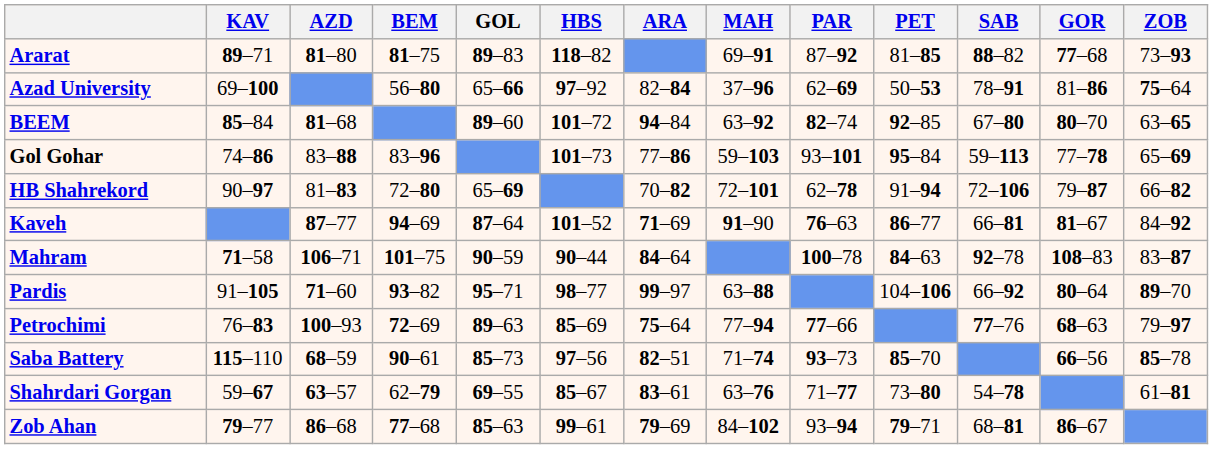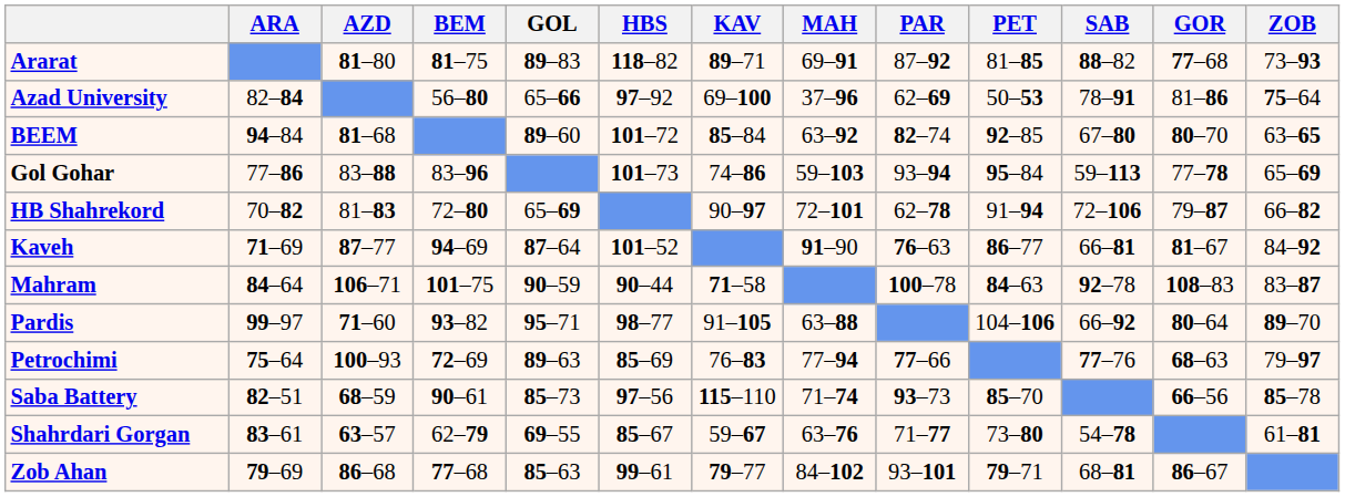 <table cellspacing="0" cellpadding="3" style="background-color: #fff5ee; font-size: 90%; text-align: center" class="wikitable">
 <tr>
 <th width=135></th>
-<th width=52><a href='#'>KAV</a></th>
+<th width=52><a href='#'>ARA</a></th>
 <th width=52><a href='#'>AZD</a></th>
 <th width=52><a href='#'>BEM</a></th>
 <th width=52>GOL</th>
 <th width=52><a href='#'>HBS</a></th>
-<th width=52><a href='#'>ARA</a></th>
+<th width=52><a href='#'>KAV</a></th>
 <th width=52><a href='#'>MAH</a></th>
 <th width=52><a href='#'>PAR</a></th>
 <th width=52><a href='#'>PET</a></th>
 <th width=52><a href='#'>SAB</a></th>
 <th width=52><a href='#'>GOR</a></th>
 <th width=52><a href='#'>ZOB</a></th>
 </tr>
 <tr>
 <td align=left><strong><a href='#'>Ararat</a></strong></td>
-<td><strong>89</strong>–71</td>
+<td bgcolor="#6495ed"></td>
 <td><strong>81</strong>–80</td>
 <td><strong>81</strong>–75</td>
 <td><strong>89</strong>–83</td>
 <td><strong>118</strong>–82</td>
-<td bgcolor="#6495ed"></td>
+<td><strong>89</strong>–71</td>
 <td>69–<strong>91</strong></td>
 <td>87–<strong>92</strong></td>
 <td>81–<strong>85</strong></td>
 <td><strong>88</strong>–82</td>
 <td><strong>77</strong>–68</td>
 <td>73–<strong>93</strong></td>
 </tr>
 <tr>
 <td align=left><strong><a href='#'>Azad University</a></strong></td>
-<td>69–<strong>100</strong></td>
+<td>82–<strong>84</strong></td>
 <td bgcolor="#6495ed"></td>
 <td>56–<strong>80</strong></td>
 <td>65–<strong>66</strong></td>
 <td><strong>97</strong>–92</td>
-<td>82–<strong>84</strong></td>
+<td>69–<strong>100</strong></td>
 <td>37–<strong>96</strong></td>
 <td>62–<strong>69</strong></td>
 <td>50–<strong>53</strong></td>
 <td>78–<strong>91</strong></td>
 <td>81–<strong>86</strong></td>
 <td><strong>75</strong>–64</td>
 </tr>
 <tr>
 <td align=left><strong><a href='#'>BEEM</a></strong></td>
-<td><strong>85</strong>–84</td>
+<td><strong>94</strong>–84</td>
 <td><strong>81</strong>–68</td>
 <td bgcolor="#6495ed"></td>
 <td><strong>89</strong>–60</td>
 <td><strong>101</strong>–72</td>
-<td><strong>94</strong>–84</td>
+<td><strong>85</strong>–84</td>
 <td>63–<strong>92</strong></td>
 <td><strong>82</strong>–74</td>
 <td><strong>92</strong>–85</td>
 <td>67–<strong>80</strong></td>
 <td><strong>80</strong>–70</td>
 <td>63–<strong>65</strong></td>
 </tr>
 <tr>
 <td align=left><strong>Gol Gohar</strong></td>
-<td>74–<strong>86</strong></td>
+<td>77–<strong>86</strong></td>
 <td>83–<strong>88</strong></td>
 <td>83–<strong>96</strong></td>
 <td bgcolor="#6495ed"></td>
 <td><strong>101</strong>–73</td>
-<td>77–<strong>86</strong></td>
+<td>74–<strong>86</strong></td>
 <td>59–<strong>103</strong></td>
-<td>93–<strong>101</strong></td>
+<td>93–<strong>94</strong></td>
 <td><strong>95</strong>–84</td>
 <td>59–<strong>113</strong></td>
 <td>77–<strong>78</strong></td>
 <td>65–<strong>69</strong></td>
 </tr>
 <tr>
 <td align=left><strong><a href='#'>HB Shahrekord</a></strong></td>
-<td>90–<strong>97</strong></td>
+<td>70–<strong>82</strong></td>
 <td>81–<strong>83</strong></td>
 <td>72–<strong>80</strong></td>
 <td>65–<strong>69</strong></td>
 <td bgcolor="#6495ed"></td>
-<td>70–<strong>82</strong></td>
+<td>90–<strong>97</strong></td>
 <td>72–<strong>101</strong></td>
 <td>62–<strong>78</strong></td>
 <td>91–<strong>94</strong></td>
 <td>72–<strong>106</strong></td>
 <td>79–<strong>87</strong></td>
 <td>66–<strong>82</strong></td>
 </tr>
 <tr>
 <td align=left><strong><a href='#'>Kaveh</a></strong></td>
-<td bgcolor="#6495ed"></td>
+<td><strong>71</strong>–69</td>
 <td><strong>87</strong>–77</td>
 <td><strong>94</strong>–69</td>
 <td><strong>87</strong>–64</td>
 <td><strong>101</strong>–52</td>
-<td><strong>71</strong>–69</td>
+<td bgcolor="#6495ed"></td>
 <td><strong>91</strong>–90</td>
 <td><strong>76</strong>–63</td>
 <td><strong>86</strong>–77</td>
 <td>66–<strong>81</strong></td>
 <td><strong>81</strong>–67</td>
 <td>84–<strong>92</strong></td>
 </tr>
 <tr>
 <td align=left><strong><a href='#'>Mahram</a></strong></td>
-<td><strong>71</strong>–58</td>
+<td><strong>84</strong>–64</td>
 <td><strong>106</strong>–71</td>
 <td><strong>101</strong>–75</td>
 <td><strong>90</strong>–59</td>
 <td><strong>90</strong>–44</td>
-<td><strong>84</strong>–64</td>
+<td><strong>71</strong>–58</td>
 <td bgcolor="#6495ed"></td>
 <td><strong>100</strong>–78</td>
 <td><strong>84</strong>–63</td>
 <td><strong>92</strong>–78</td>
 <td><strong>108</strong>–83</td>
 <td>83–<strong>87</strong></td>
 </tr>
 <tr>
 <td align=left><strong><a href='#'>Pardis</a></strong></td>
-<td>91–<strong>105</strong></td>
+<td><strong>99</strong>–97</td>
 <td><strong>71</strong>–60</td>
 <td><strong>93</strong>–82</td>
 <td><strong>95</strong>–71</td>
 <td><strong>98</strong>–77</td>
-<td><strong>99</strong>–97</td>
+<td>91–<strong>105</strong></td>
 <td>63–<strong>88</strong></td>
 <td bgcolor="#6495ed"></td>
 <td>104–<strong>106</strong></td>
 <td>66–<strong>92</strong></td>
 <td><strong>80</strong>–64</td>
 <td><strong>89</strong>–70</td>
 </tr>
 <tr>
 <td align=left><strong><a href='#'>Petrochimi</a></strong></td>
-<td>76–<strong>83</strong></td>
+<td><strong>75</strong>–64</td>
 <td><strong>100</strong>–93</td>
 <td><strong>72</strong>–69</td>
 <td><strong>89</strong>–63</td>
 <td><strong>85</strong>–69</td>
-<td><strong>75</strong>–64</td>
+<td>76–<strong>83</strong></td>
 <td>77–<strong>94</strong></td>
 <td><strong>77</strong>–66</td>
 <td bgcolor="#6495ed"></td>
 <td><strong>77</strong>–76</td>
 <td><strong>68</strong>–63</td>
 <td>79–<strong>97</strong></td>
 </tr>
 <tr>
 <td align=left><strong><a href='#'>Saba Battery</a></strong></td>
-<td><strong>115</strong>–110</td>
+<td><strong>82</strong>–51</td>
 <td><strong>68</strong>–59</td>
 <td><strong>90</strong>–61</td>
 <td><strong>85</strong>–73</td>
 <td><strong>97</strong>–56</td>
-<td><strong>82</strong>–51</td>
+<td><strong>115</strong>–110</td>
 <td>71–<strong>74</strong></td>
 <td><strong>93</strong>–73</td>
 <td><strong>85</strong>–70</td>
 <td bgcolor="#6495ed"></td>
 <td><strong>66</strong>–56</td>
 <td><strong>85</strong>–78</td>
 </tr>
 <tr>
 <td align=left><strong><a href='#'>Shahrdari Gorgan</a></strong></td>
-<td>59–<strong>67</strong></td>
+<td><strong>83</strong>–61</td>
 <td><strong>63</strong>–57</td>
 <td>62–<strong>79</strong></td>
 <td><strong>69</strong>–55</td>
 <td><strong>85</strong>–67</td>
-<td><strong>83</strong>–61</td>
+<td>59–<strong>67</strong></td>
 <td>63–<strong>76</strong></td>
 <td>71–<strong>77</strong></td>
 <td>73–<strong>80</strong></td>
 <td>54–<strong>78</strong></td>
 <td bgcolor="#6495ed"></td>
 <td>61–<strong>81</strong></td>
 </tr>
 <tr>
 <td align=left><strong><a href='#'>Zob Ahan</a></strong></td>
-<td><strong>79</strong>–77</td>
+<td><strong>79</strong>–69</td>
 <td><strong>86</strong>–68</td>
 <td><strong>77</strong>–68</td>
 <td><strong>85</strong>–63</td>
 <td><strong>99</strong>–61</td>
-<td><strong>79</strong>–69</td>
+<td><strong>79</strong>–77</td>
 <td>84–<strong>102</strong></td>
-<td>93–<strong>94</strong></td>
+<td>93–<strong>101</strong></td>
 <td><strong>79</strong>–71</td>
 <td>68–<strong>81</strong></td>
 <td><strong>86</strong>–67</td>
 <td bgcolor="#6495ed"></td>
 </tr>
 </table>
